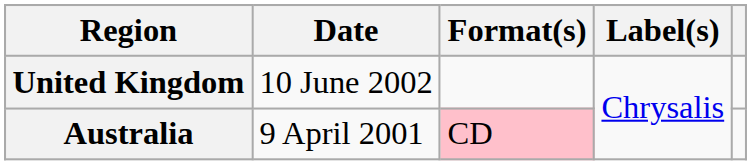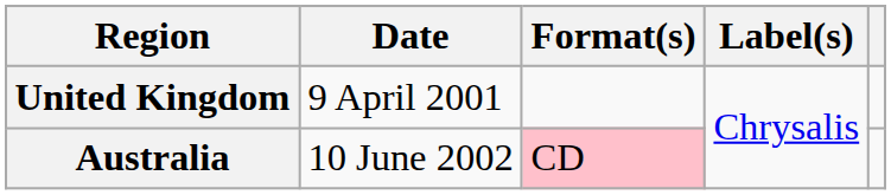 <table class="wikitable plainrowheaders">
 <tr>
 <th scope="col">Region</th>
 <th scope="col">Date</th>
 <th scope="col">Format(s)</th>
 <th scope="col">Label(s)</th>
 <th scope="col"></th>
 </tr>
 <tr>
 <th scope="row">United Kingdom</th>
-<td>10 June 2002</td>
+<td>9 April 2001</td>
 <td></td>
 <td rowspan="2"><a href='#'>Chrysalis</a></td>
 <td></td>
 </tr>
 <tr>
 <th scope="row">Australia</th>
-<td>9 April 2001</td>
+<td>10 June 2002</td>
 <td style="background: pink;">CD</td>
 <td></td>
 </tr>
 </table>
